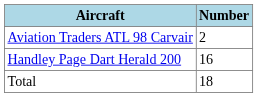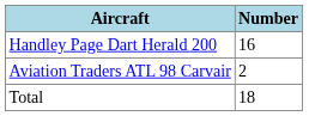 <table class="toccolours" border="1" cellpadding="3" style="border-collapse:collapse">
 <tr bgcolor=lightblue>
 <th>Aircraft</th>
 <th>Number</th>
 </tr>
 <tr>
+<td><a href='#'>Handley Page Dart Herald 200</a></td>
+<td>16</td>
+</tr>
+<tr>
 <td><a href='#'>Aviation Traders ATL 98 Carvair</a></td>
 <td>2</td>
-</tr>
-<tr>
-<td><a href='#'>Handley Page Dart Herald 200</a></td>
-<td>16</td>
 </tr>
 <tr>
 <td>Total</td>
 <td>18</td>
 </tr>
 </table>
